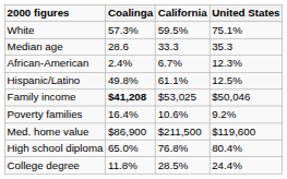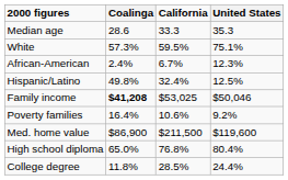 <table class="wikitable">
 <tr>
 <td><strong>2000 figures</strong></td>
 <th>Coalinga</th>
 <td><strong>California</strong></td>
 <th>United States</th>
 </tr>
 <tr>
+<td>Median age</td>
+<td>28.6</td>
+<td>33.3</td>
+<td>35.3</td>
+</tr>
+<tr>
 <td>White</td>
 <td>57.3%</td>
 <td>59.5%</td>
 <td>75.1%</td>
-</tr>
-<tr>
-<td>Median age</td>
-<td>28.6</td>
-<td>33.3</td>
-<td>35.3</td>
 </tr>
 <tr>
 <td>African-American</td>
 <td>2.4%</td>
 <td>6.7%</td>
 <td>12.3%</td>
 </tr>
 <tr>
 <td>Hispanic/Latino</td>
 <td>49.8%</td>
-<td>61.1%</td>
+<td>32.4%</td>
 <td>12.5%</td>
 </tr>
 <tr>
 <td>Family income</td>
 <td><strong>$41,208</strong></td>
 <td>$53,025</td>
 <td>$50,046</td>
 </tr>
 <tr>
 <td>Poverty families</td>
 <td>16.4%</td>
 <td>10.6%</td>
 <td>9.2%</td>
 </tr>
 <tr>
 <td>Med. home value</td>
 <td>$86,900</td>
 <td>$211,500</td>
 <td>$119,600</td>
 </tr>
 <tr>
 <td>High school diploma</td>
 <td>65.0%</td>
 <td>76.8%</td>
 <td>80.4%</td>
 </tr>
 <tr>
 <td>College degree</td>
 <td>11.8%</td>
 <td>28.5%</td>
 <td>24.4%</td>
 </tr>
 </table>
